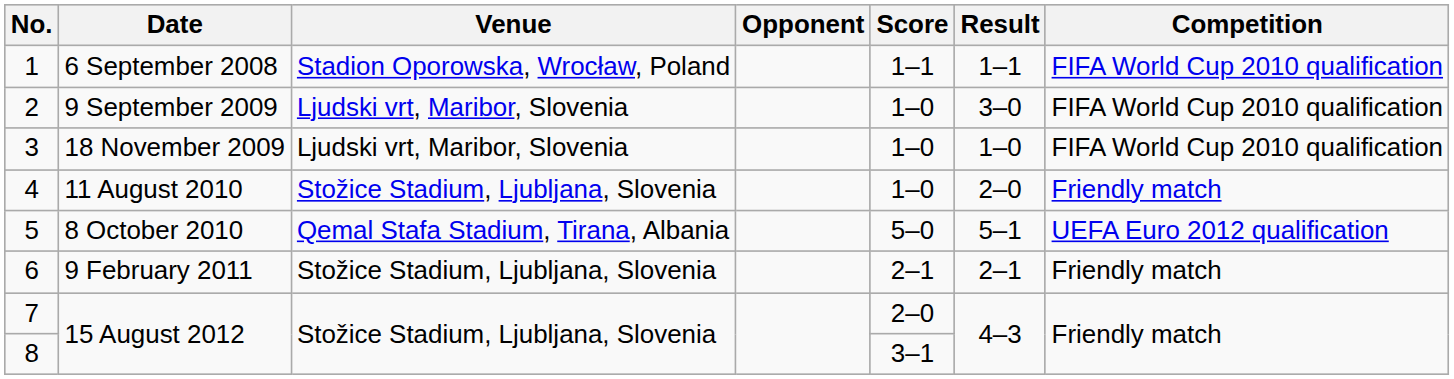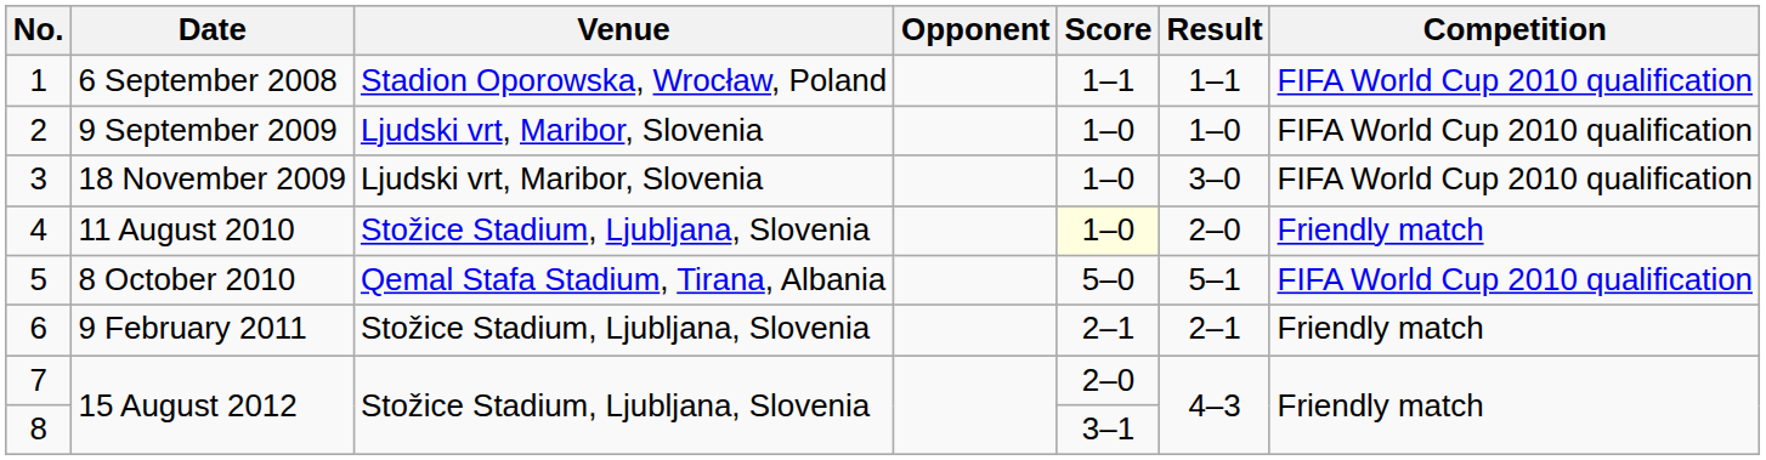 <table class="wikitable sortable">
 <tr>
 <th scope="col">No.</th>
 <th scope="col">Date</th>
 <th scope="col">Venue</th>
 <th scope="col">Opponent</th>
 <th scope="col">Score</th>
 <th scope="col">Result</th>
 <th scope="col">Competition</th>
 </tr>
 <tr>
 <td align="center">1</td>
 <td>6 September 2008</td>
 <td><a href='#'>Stadion Oporowska</a>, <a href='#'>Wrocław</a>, Poland</td>
 <td></td>
 <td align="center">1–1</td>
 <td align="center">1–1</td>
 <td><a href='#'>FIFA World Cup 2010 qualification</a></td>
 </tr>
 <tr>
 <td align="center">2</td>
 <td>9 September 2009</td>
 <td><a href='#'>Ljudski vrt</a>, <a href='#'>Maribor</a>, Slovenia</td>
 <td></td>
 <td align="center">1–0</td>
-<td align="center">3–0</td>
+<td align="center">1–0</td>
 <td>FIFA World Cup 2010 qualification</td>
 </tr>
 <tr>
 <td align="center">3</td>
 <td>18 November 2009</td>
 <td>Ljudski vrt, Maribor, Slovenia</td>
 <td></td>
 <td align="center">1–0</td>
-<td align="center">1–0</td>
+<td align="center">3–0</td>
 <td>FIFA World Cup 2010 qualification</td>
 </tr>
 <tr>
 <td align="center">4</td>
 <td>11 August 2010</td>
 <td><a href='#'>Stožice Stadium</a>, <a href='#'>Ljubljana</a>, Slovenia</td>
 <td></td>
-<td align="center">1–0</td>
+<td align="center" style="background: lightyellow;">1–0</td>
 <td align="center">2–0</td>
 <td><a href='#'>Friendly match</a></td>
 </tr>
 <tr>
 <td align="center">5</td>
 <td>8 October 2010</td>
 <td><a href='#'>Qemal Stafa Stadium</a>, <a href='#'>Tirana</a>, Albania</td>
 <td></td>
 <td align="center">5–0</td>
 <td align="center">5–1</td>
-<td><a href='#'>UEFA Euro 2012 qualification</a></td>
+<td><a href='#'>FIFA World Cup 2010 qualification</a></td>
 </tr>
 <tr>
 <td align="center">6</td>
 <td>9 February 2011</td>
 <td>Stožice Stadium, Ljubljana, Slovenia</td>
 <td></td>
 <td align="center">2–1</td>
 <td align="center">2–1</td>
 <td>Friendly match</td>
 </tr>
 <tr>
 <td align="center">7</td>
 <td rowspan="2">15 August 2012</td>
 <td rowspan="2">Stožice Stadium, Ljubljana, Slovenia</td>
 <td rowspan="2"></td>
 <td align="center">2–0</td>
 <td rowspan="2" align="center">4–3</td>
 <td rowspan="2">Friendly match</td>
 </tr>
 <tr>
 <td align="center">8</td>
 <td align="center">3–1</td>
 </tr>
 </table>
